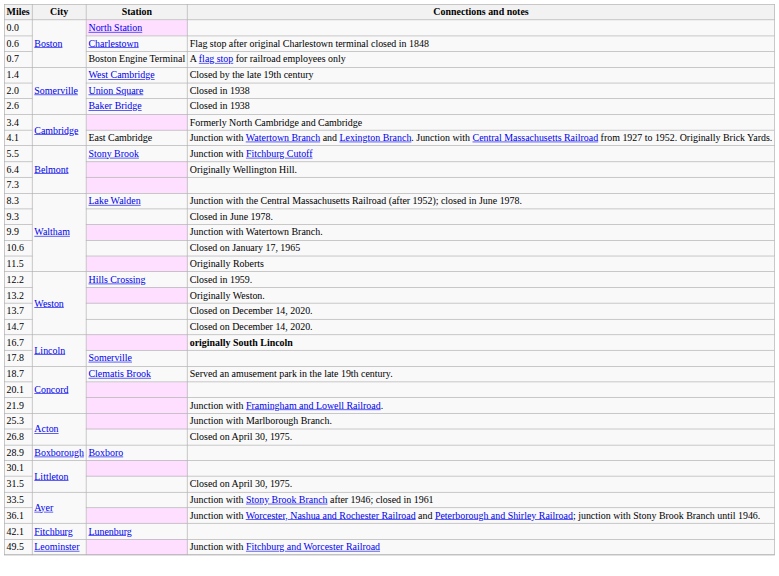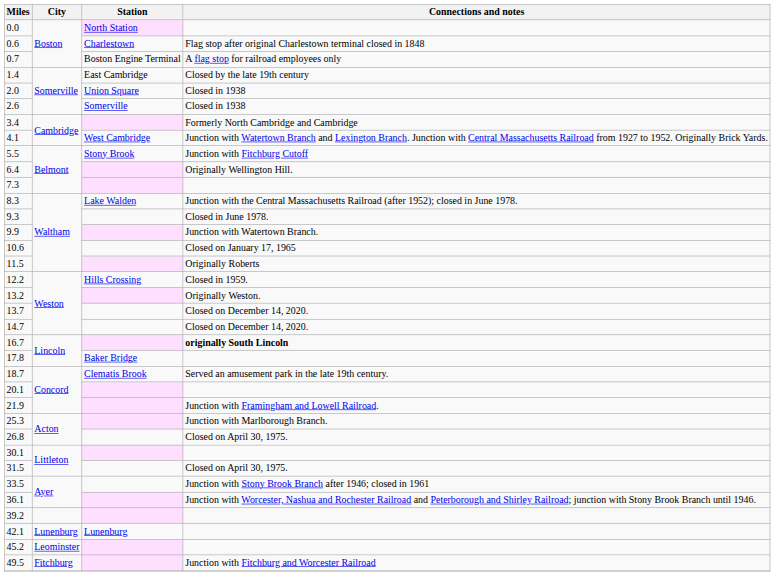 <table class="wikitable">
 <tr>
 <th>Miles</th>
 <th>City</th>
 <th>Station</th>
 <th>Connections and notes</th>
 </tr>
 <tr>
 <td>0.0</td>
 <td rowspan=3><a href='#'>Boston</a></td>
 <td bgcolor=ffdfff><a href='#'>North Station</a></td>
 <td></td>
 </tr>
 <tr>
 <td>0.6</td>
 <td><a href='#'>Charlestown</a></td>
 <td>Flag stop after original Charlestown terminal closed in 1848</td>
 </tr>
 <tr>
 <td>0.7</td>
 <td>Boston Engine Terminal</td>
 <td>A <a href='#'>flag stop</a> for railroad employees only</td>
 </tr>
 <tr>
 <td>1.4</td>
 <td rowspan=3><a href='#'>Somerville</a></td>
-<td><a href='#'>West Cambridge</a></td>
+<td>East Cambridge</td>
 <td>Closed by the late 19th century</td>
 </tr>
 <tr>
 <td>2.0</td>
 <td><a href='#'>Union Square</a></td>
 <td>Closed in 1938</td>
 </tr>
 <tr>
 <td>2.6</td>
-<td><a href='#'>Baker Bridge</a></td>
+<td><a href='#'>Somerville</a></td>
 <td>Closed in 1938</td>
 </tr>
 <tr>
 <td>3.4</td>
 <td rowspan=2><a href='#'>Cambridge</a></td>
 <td bgcolor=ffdfff></td>
 <td>Formerly North Cambridge and Cambridge</td>
 </tr>
 <tr>
 <td>4.1</td>
-<td>East Cambridge</td>
+<td><a href='#'>West Cambridge</a></td>
 <td>Junction with <a href='#'>Watertown Branch</a> and <a href='#'>Lexington Branch</a>. Junction with <a href='#'>Central Massachusetts Railroad</a> from 1927 to 1952. Originally Brick Yards.</td>
 </tr>
 <tr>
 <td>5.5</td>
 <td rowspan=3><a href='#'>Belmont</a></td>
 <td><a href='#'>Stony Brook</a></td>
 <td>Junction with <a href='#'>Fitchburg Cutoff</a></td>
 </tr>
 <tr>
 <td>6.4</td>
 <td bgcolor=ffdfff></td>
 <td>Originally Wellington Hill.</td>
 </tr>
 <tr>
 <td>7.3</td>
 <td bgcolor=ffdfff></td>
 <td></td>
 </tr>
 <tr>
 <td>8.3</td>
 <td rowspan=5><a href='#'>Waltham</a></td>
 <td><a href='#'>Lake Walden</a></td>
 <td>Junction with the Central Massachusetts Railroad (after 1952); closed in June 1978.</td>
 </tr>
 <tr>
 <td>9.3</td>
 <td></td>
 <td>Closed in June 1978.</td>
 </tr>
 <tr>
 <td>9.9</td>
 <td bgcolor=ffdfff></td>
 <td>Junction with Watertown Branch.</td>
 </tr>
 <tr>
 <td>10.6</td>
 <td></td>
 <td>Closed on January 17, 1965</td>
 </tr>
 <tr>
 <td>11.5</td>
 <td bgcolor=ffdfff></td>
 <td>Originally Roberts</td>
 </tr>
 <tr>
 <td>12.2</td>
 <td rowspan=4><a href='#'>Weston</a></td>
 <td><a href='#'>Hills Crossing</a></td>
 <td>Closed in 1959.</td>
 </tr>
 <tr>
 <td>13.2</td>
 <td bgcolor=ffdfff></td>
 <td>Originally Weston.</td>
 </tr>
 <tr>
 <td>13.7</td>
 <td></td>
 <td>Closed on December 14, 2020.</td>
 </tr>
 <tr>
 <td>14.7</td>
 <td></td>
 <td>Closed on December 14, 2020.</td>
 </tr>
 <tr>
 <td>16.7</td>
 <td rowspan=2><a href='#'>Lincoln</a></td>
 <td bgcolor=ffdfff></td>
 <td><strong>originally South Lincoln</strong></td>
 </tr>
 <tr>
 <td>17.8</td>
-<td><a href='#'>Somerville</a></td>
+<td><a href='#'>Baker Bridge</a></td>
 <td></td>
 </tr>
 <tr>
 <td>18.7</td>
 <td rowspan=3><a href='#'>Concord</a></td>
 <td><a href='#'>Clematis Brook</a></td>
 <td>Served an amusement park in the late 19th century.</td>
 </tr>
 <tr>
 <td>20.1</td>
 <td bgcolor=ffdfff></td>
 <td></td>
 </tr>
 <tr>
 <td>21.9</td>
 <td bgcolor=ffdfff></td>
 <td>Junction with <a href='#'>Framingham and Lowell Railroad</a>.</td>
 </tr>
 <tr>
 <td>25.3</td>
 <td rowspan=2><a href='#'>Acton</a></td>
 <td bgcolor=ffdfff></td>
 <td>Junction with Marlborough Branch.</td>
 </tr>
 <tr>
 <td>26.8</td>
 <td></td>
 <td>Closed on April 30, 1975.</td>
 </tr>
 <tr>
-<td>28.9</td>
-<td><a href='#'>Boxborough</a></td>
-<td><a href='#'>Boxboro</a></td>
-<td></td>
-</tr>
-<tr>
 <td>30.1</td>
 <td rowspan=2><a href='#'>Littleton</a></td>
 <td bgcolor=ffdfff></td>
 <td></td>
 </tr>
 <tr>
 <td>31.5</td>
 <td></td>
 <td>Closed on April 30, 1975.</td>
 </tr>
 <tr>
 <td>33.5</td>
 <td rowspan=2><a href='#'>Ayer</a></td>
 <td></td>
 <td>Junction with <a href='#'>Stony Brook Branch</a> after 1946; closed in 1961</td>
 </tr>
 <tr>
 <td>36.1</td>
 <td bgcolor=ffdfff></td>
 <td>Junction with <a href='#'>Worcester, Nashua and Rochester Railroad</a> and <a href='#'>Peterborough and Shirley Railroad</a>; junction with Stony Brook Branch until 1946.</td>
 </tr>
 <tr>
+<td>39.2</td>
+<td></td>
+<td bgcolor=ffdfff></td>
+<td></td>
+</tr>
+<tr>
 <td>42.1</td>
-<td><a href='#'>Fitchburg</a></td>
+<td><a href='#'>Lunenburg</a></td>
 <td><a href='#'>Lunenburg</a></td>
 <td></td>
 </tr>
 <tr>
+<td>45.2</td>
+<td><a href='#'>Leominster</a></td>
+<td bgcolor=ffdfff></td>
+<td></td>
+</tr>
+<tr>
 <td>49.5</td>
-<td><a href='#'>Leominster</a></td>
+<td><a href='#'>Fitchburg</a></td>
 <td bgcolor=ffdfff></td>
 <td>Junction with <a href='#'>Fitchburg and Worcester Railroad</a></td>
 </tr>
 <tr>
 </tr>
 </table>
